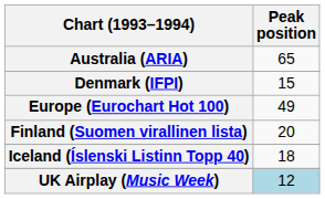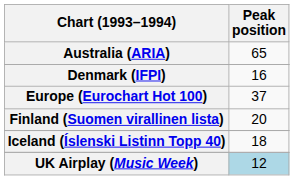 <table class="wikitable sortable plainrowheaders" style="text-align:center">
 <tr>
 <th>Chart (1993–1994)</th>
 <th>Peak<br>position</th>
 </tr>
 <tr>
 <th scope="row">Australia (<a href='#'>ARIA</a>)</th>
 <td>65</td>
 </tr>
 <tr>
 </tr>
 <tr>
 <th scope="row">Denmark (<a href='#'>IFPI</a>)</th>
-<td>15</td>
+<td>16</td>
 </tr>
 <tr>
 <th scope="row">Europe (<a href='#'>Eurochart Hot 100</a>)</th>
-<td>49</td>
+<td>37</td>
 </tr>
 <tr>
 <th scope="row">Finland (<a href='#'>Suomen virallinen lista</a>)</th>
 <td>20</td>
 </tr>
 <tr>
 </tr>
 <tr>
 <th scope="row">Iceland (<a href='#'>Íslenski Listinn Topp 40</a>)</th>
 <td>18</td>
 </tr>
 <tr>
 </tr>
 <tr>
 </tr>
 <tr>
 </tr>
 <tr>
 </tr>
 <tr>
 </tr>
 <tr>
 </tr>
 <tr>
 <th scope="row">UK Airplay (<em><a href='#'>Music Week</a></em>)</th>
 <td style="background: lightblue;">12</td>
 </tr>
 </table>
